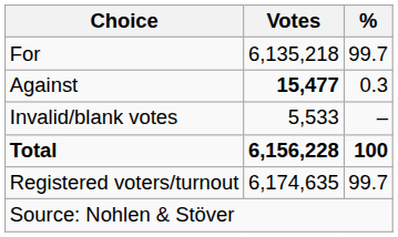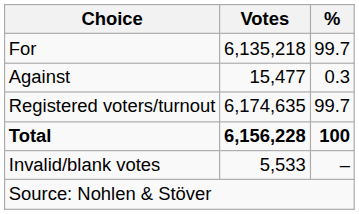 <table class=wikitable style=text-align:right>
 <tr>
 <th>Choice</th>
 <th>Votes</th>
 <th>%</th>
 </tr>
 <tr>
 <td align=left>For</td>
 <td>6,135,218</td>
 <td>99.7</td>
 </tr>
 <tr>
 <td align=left>Against</td>
-<td><strong>15,477</strong></td>
+<td>15,477</td>
 <td>0.3</td>
+</tr>
+<tr>
+<td align=left>Registered voters/turnout</td>
+<td>6,174,635</td>
+<td>99.7</td>
+</tr>
+<tr>
+<td align=left><strong>Total</strong></td>
+<td><strong>6,156,228</strong></td>
+<td><strong>100</strong></td>
 </tr>
 <tr>
 <td align=left>Invalid/blank votes</td>
 <td>5,533</td>
 <td>–</td>
 </tr>
 <tr>
-<td align=left><strong>Total</strong></td>
-<td><strong>6,156,228</strong></td>
-<td><strong>100</strong></td>
-</tr>
-<tr>
-<td align=left>Registered voters/turnout</td>
-<td>6,174,635</td>
-<td>99.7</td>
-</tr>
-<tr>
 <td align=left colspan=3>Source: Nohlen & Stöver</td>
 </tr>
 </table>
